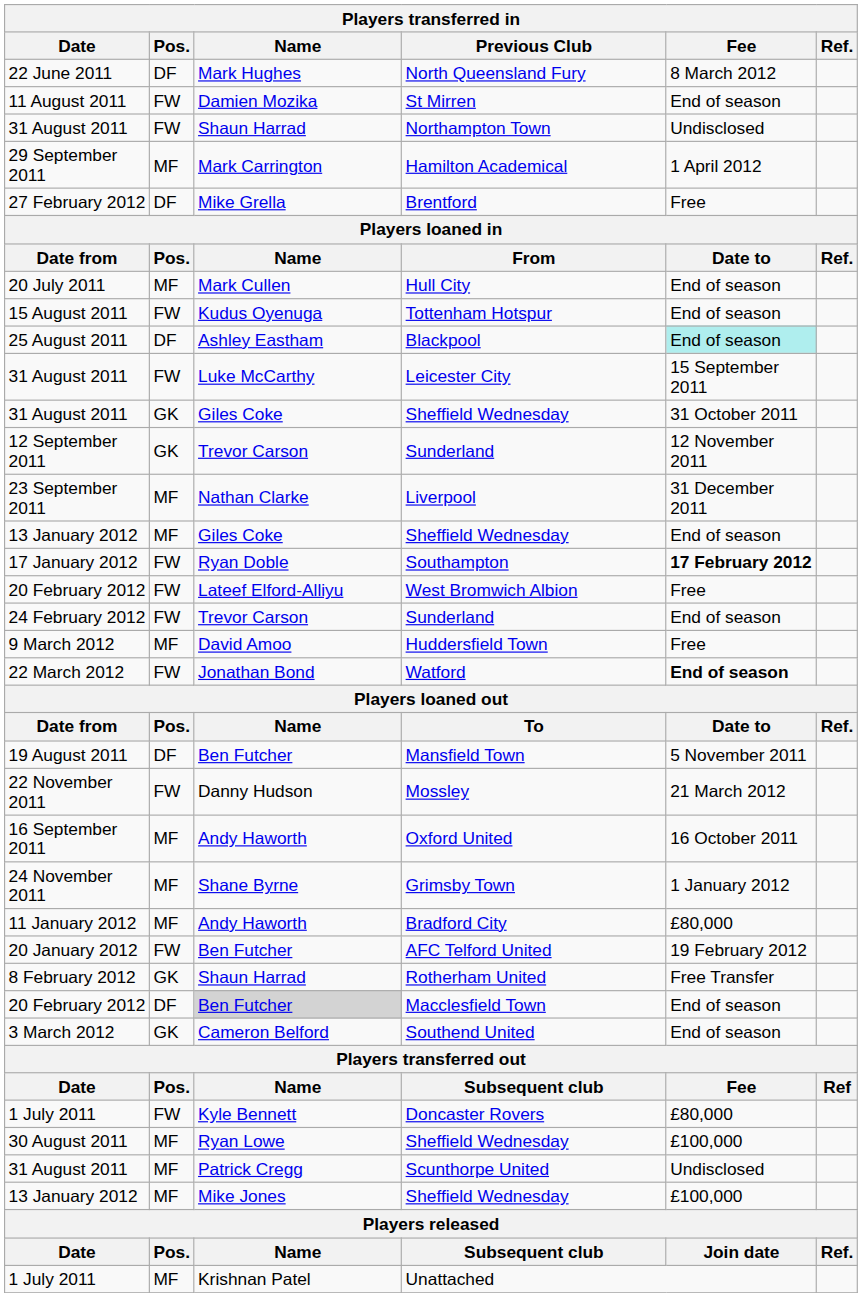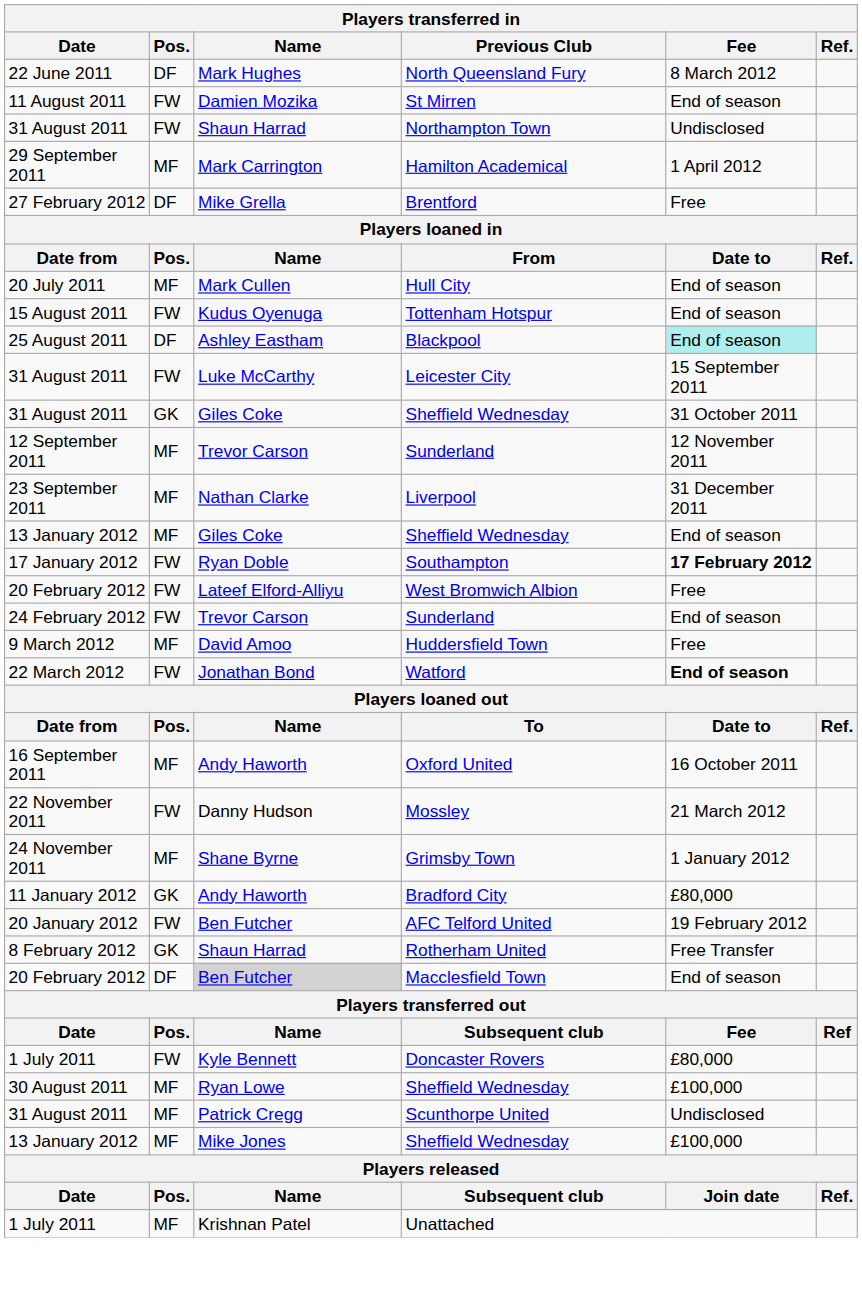 <table class="wikitable" style="font-size:95%;">
 <tr>
 <th colspan="6">Players transferred in</th>
 </tr>
 <tr>
 <th style="width:120px;">Date</th>
 <th style="width:25px;">Pos.</th>
 <th style="width:175px;">Name</th>
 <th style="width:225px;">Previous Club</th>
 <th style="width:125px;">Fee</th>
 <th style="width:25px;">Ref.</th>
 </tr>
 <tr>
 <td>22 June 2011</td>
 <td>DF</td>
 <td> <a href='#'>Mark Hughes</a></td>
 <td> <a href='#'>North Queensland Fury</a></td>
 <td>8 March 2012</td>
 <td></td>
 </tr>
 <tr>
 <td>11 August 2011</td>
 <td>FW</td>
 <td> <a href='#'>Damien Mozika</a></td>
 <td> <a href='#'>St Mirren</a></td>
 <td>End of season</td>
 <td></td>
 </tr>
 <tr>
 <td>31 August 2011</td>
 <td>FW</td>
 <td> <a href='#'>Shaun Harrad</a></td>
 <td> <a href='#'>Northampton Town</a></td>
 <td>Undisclosed</td>
 <td></td>
 </tr>
 <tr>
 <td>29 September 2011</td>
 <td>MF</td>
 <td> <a href='#'>Mark Carrington</a></td>
 <td> <a href='#'>Hamilton Academical</a></td>
 <td>1 April 2012</td>
 <td></td>
 </tr>
 <tr>
 <td>27 February 2012</td>
 <td>DF</td>
 <td> <a href='#'>Mike Grella</a></td>
 <td> <a href='#'>Brentford</a></td>
 <td>Free</td>
 <td></td>
 </tr>
 <tr>
 <th colspan="6">Players loaned in</th>
 </tr>
 <tr>
 <th>Date from</th>
 <th>Pos.</th>
 <th>Name</th>
 <th>From</th>
 <th>Date to</th>
 <th>Ref.</th>
 </tr>
 <tr>
 <td>20 July 2011</td>
 <td>MF</td>
 <td> <a href='#'>Mark Cullen</a></td>
 <td> <a href='#'>Hull City</a></td>
 <td>End of season</td>
 <td></td>
 </tr>
 <tr>
 <td>15 August 2011</td>
 <td>FW</td>
 <td> <a href='#'>Kudus Oyenuga</a></td>
 <td> <a href='#'>Tottenham Hotspur</a></td>
 <td>End of season</td>
 <td></td>
 </tr>
 <tr>
 <td>25 August 2011</td>
 <td>DF</td>
 <td> <a href='#'>Ashley Eastham</a></td>
 <td> <a href='#'>Blackpool</a></td>
 <td style="background: paleturquoise;">End of season</td>
 <td></td>
 </tr>
 <tr>
 <td>31 August 2011</td>
 <td>FW</td>
 <td> <a href='#'>Luke McCarthy</a></td>
 <td> <a href='#'>Leicester City</a></td>
 <td>15 September 2011</td>
 <td></td>
 </tr>
 <tr>
 <td>31 August 2011</td>
 <td>GK</td>
 <td> <a href='#'>Giles Coke</a></td>
 <td> <a href='#'>Sheffield Wednesday</a></td>
 <td>31 October 2011</td>
 <td></td>
 </tr>
 <tr>
 <td>12 September 2011</td>
-<td>GK</td>
+<td>MF</td>
 <td> <a href='#'>Trevor Carson</a></td>
 <td> <a href='#'>Sunderland</a></td>
 <td>12 November 2011</td>
 <td></td>
 </tr>
 <tr>
 <td>23 September 2011</td>
 <td>MF</td>
 <td> <a href='#'>Nathan Clarke</a></td>
 <td> <a href='#'>Liverpool</a></td>
 <td>31 December 2011</td>
 <td></td>
 </tr>
 <tr>
 <td>13 January 2012</td>
 <td>MF</td>
 <td> <a href='#'>Giles Coke</a></td>
 <td> <a href='#'>Sheffield Wednesday</a></td>
 <td>End of season</td>
 <td></td>
 </tr>
 <tr>
 <td>17 January 2012</td>
 <td>FW</td>
 <td> <a href='#'>Ryan Doble</a></td>
 <td> <a href='#'>Southampton</a></td>
 <td><strong>17 February 2012</strong></td>
 <td></td>
 </tr>
 <tr>
 <td>20 February 2012</td>
 <td>FW</td>
 <td> <a href='#'>Lateef Elford-Alliyu</a></td>
 <td> <a href='#'>West Bromwich Albion</a></td>
 <td>Free</td>
 <td></td>
 </tr>
 <tr>
 <td>24 February 2012</td>
 <td>FW</td>
 <td> <a href='#'>Trevor Carson</a></td>
 <td> <a href='#'>Sunderland</a></td>
 <td>End of season</td>
 <td></td>
 </tr>
 <tr>
 <td>9 March 2012</td>
 <td>MF</td>
 <td> <a href='#'>David Amoo</a></td>
 <td> <a href='#'>Huddersfield Town</a></td>
 <td>Free</td>
 <td></td>
 </tr>
 <tr>
 <td>22 March 2012</td>
 <td>FW</td>
 <td> <a href='#'>Jonathan Bond</a></td>
 <td> <a href='#'>Watford</a></td>
 <td><strong>End of season</strong></td>
 <td></td>
 </tr>
 <tr>
 <th colspan="6">Players loaned out</th>
 </tr>
 <tr>
 <th>Date from</th>
 <th>Pos.</th>
 <th>Name</th>
 <th>To</th>
 <th>Date to</th>
 <th>Ref.</th>
 </tr>
 <tr>
-<td>19 August 2011</td>
-<td>DF</td>
-<td> <a href='#'>Ben Futcher</a></td>
-<td> <a href='#'>Mansfield Town</a></td>
-<td>5 November 2011</td>
+<td>16 September 2011</td>
+<td>MF</td>
+<td> <a href='#'>Andy Haworth</a></td>
+<td> <a href='#'>Oxford United</a></td>
+<td>16 October 2011</td>
 <td></td>
 </tr>
 <tr>
 <td>22 November 2011</td>
 <td>FW</td>
 <td> Danny Hudson</td>
 <td> <a href='#'>Mossley</a></td>
 <td>21 March 2012</td>
-<td></td>
-</tr>
-<tr>
-<td>16 September 2011</td>
-<td>MF</td>
-<td> <a href='#'>Andy Haworth</a></td>
-<td> <a href='#'>Oxford United</a></td>
-<td>16 October 2011</td>
 <td></td>
 </tr>
 <tr>
 <td>24 November 2011</td>
 <td>MF</td>
 <td> <a href='#'>Shane Byrne</a></td>
 <td> <a href='#'>Grimsby Town</a></td>
 <td>1 January 2012</td>
 <td></td>
 </tr>
 <tr>
 <td>11 January 2012</td>
-<td>MF</td>
+<td>GK</td>
 <td> <a href='#'>Andy Haworth</a></td>
 <td> <a href='#'>Bradford City</a></td>
 <td>£80,000</td>
 <td></td>
 </tr>
 <tr>
 <td>20 January 2012</td>
 <td>FW</td>
 <td> <a href='#'>Ben Futcher</a></td>
 <td> <a href='#'>AFC Telford United</a></td>
 <td>19 February 2012</td>
 <td></td>
 </tr>
 <tr>
 <td>8 February 2012</td>
 <td>GK</td>
 <td> <a href='#'>Shaun Harrad</a></td>
 <td> <a href='#'>Rotherham United</a></td>
 <td>Free Transfer</td>
 <td></td>
 </tr>
 <tr>
 <td>20 February 2012</td>
 <td>DF</td>
 <td style="background: lightgrey;"> <a href='#'>Ben Futcher</a></td>
 <td> <a href='#'>Macclesfield Town</a></td>
-<td>End of season</td>
-<td></td>
-</tr>
-<tr>
-<td>3 March 2012</td>
-<td>GK</td>
-<td> <a href='#'>Cameron Belford</a></td>
-<td> <a href='#'>Southend United</a></td>
 <td>End of season</td>
 <td></td>
 </tr>
 <tr>
 <th colspan="6">Players transferred out</th>
 </tr>
 <tr>
 <th>Date</th>
 <th>Pos.</th>
 <th>Name</th>
 <th>Subsequent club</th>
 <th>Fee</th>
 <th>Ref</th>
 </tr>
 <tr>
 <td>1 July 2011</td>
 <td>FW</td>
 <td> <a href='#'>Kyle Bennett</a></td>
 <td> <a href='#'>Doncaster Rovers</a></td>
 <td>£80,000</td>
 <td></td>
 </tr>
 <tr>
 <td>30 August 2011</td>
 <td>MF</td>
 <td> <a href='#'>Ryan Lowe</a></td>
 <td> <a href='#'>Sheffield Wednesday</a></td>
 <td>£100,000</td>
 <td></td>
 </tr>
 <tr>
 <td>31 August 2011</td>
 <td>MF</td>
 <td> <a href='#'>Patrick Cregg</a></td>
 <td> <a href='#'>Scunthorpe United</a></td>
 <td>Undisclosed</td>
 <td></td>
 </tr>
 <tr>
 <td>13 January 2012</td>
 <td>MF</td>
 <td> <a href='#'>Mike Jones</a></td>
 <td> <a href='#'>Sheffield Wednesday</a></td>
 <td>£100,000</td>
 <td></td>
 </tr>
 <tr>
 <th colspan="6">Players released</th>
 </tr>
 <tr>
 <th>Date</th>
 <th>Pos.</th>
 <th>Name</th>
 <th>Subsequent club</th>
 <th>Join date</th>
 <th>Ref.</th>
 </tr>
 <tr>
 <td>1 July 2011</td>
 <td>MF</td>
 <td> Krishnan Patel</td>
 <td colspan="2">Unattached</td>
 <td></td>
 </tr>
 </table>
